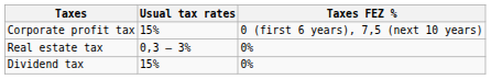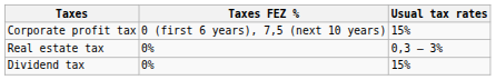 <table class="wikitable">
 <tr>
 <th>Taxes</th>
+<th>Taxes FEZ %</th>
 <th>Usual tax rates</th>
-<th>Taxes FEZ %</th>
 </tr>
 <tr>
 <td>Corporate profit tax</td>
+<td>0 (first 6 years), 7,5 (next 10 years)</td>
 <td>15%</td>
-<td>0 (first 6 years), 7,5 (next 10 years)</td>
 </tr>
 <tr>
 <td>Real estate tax</td>
+<td>0%</td>
 <td>0,3 – 3%</td>
-<td>0%</td>
 </tr>
 <tr>
 <td>Dividend tax</td>
+<td>0%</td>
 <td>15%</td>
-<td>0%</td>
 </tr>
 </table>
